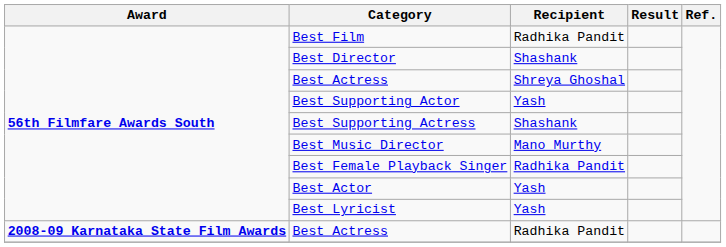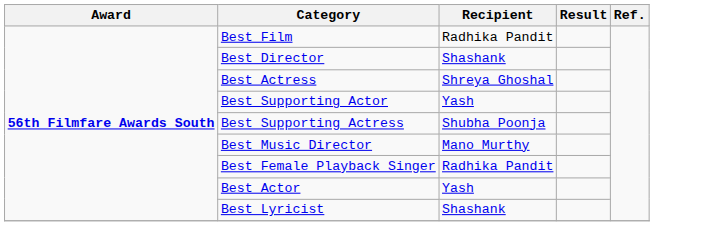 <table class="wikitable">
 <tr>
 <th>Award</th>
 <th>Category</th>
 <th>Recipient</th>
 <th>Result</th>
 <th>Ref.</th>
 </tr>
 <tr>
 <td rowspan=9><strong><a href='#'>56th Filmfare Awards South</a></strong></td>
 <td><a href='#'>Best Film</a></td>
 <td>Radhika Pandit</td>
 <td></td>
 <td rowspan=9></td>
 </tr>
 <tr>
 <td><a href='#'>Best Director</a></td>
 <td><a href='#'>Shashank</a></td>
 <td></td>
 </tr>
 <tr>
 <td><a href='#'>Best Actress</a></td>
 <td><a href='#'>Shreya Ghoshal</a></td>
 <td></td>
 </tr>
 <tr>
 <td><a href='#'>Best Supporting Actor</a></td>
 <td><a href='#'>Yash</a></td>
 <td></td>
 </tr>
 <tr>
 <td><a href='#'>Best Supporting Actress</a></td>
-<td><a href='#'>Shashank</a></td>
+<td><a href='#'>Shubha Poonja</a></td>
 <td></td>
 </tr>
 <tr>
 <td><a href='#'>Best Music Director</a></td>
 <td><a href='#'>Mano Murthy</a></td>
 <td></td>
 </tr>
 <tr>
 <td><a href='#'>Best Female Playback Singer</a></td>
 <td><a href='#'>Radhika Pandit</a></td>
 <td></td>
 </tr>
 <tr>
 <td><a href='#'>Best Actor</a></td>
 <td><a href='#'>Yash</a></td>
 <td></td>
 </tr>
 <tr>
 <td><a href='#'>Best Lyricist</a></td>
-<td><a href='#'>Yash</a></td>
-<td></td>
-</tr>
-<tr>
-<td><strong><a href='#'>2008-09 Karnataka State Film Awards</a></strong></td>
-<td><a href='#'>Best Actress</a></td>
-<td>Radhika Pandit</td>
-<td></td>
+<td><a href='#'>Shashank</a></td>
 <td></td>
 </tr>
 <tr>
 </tr>
 </table>
